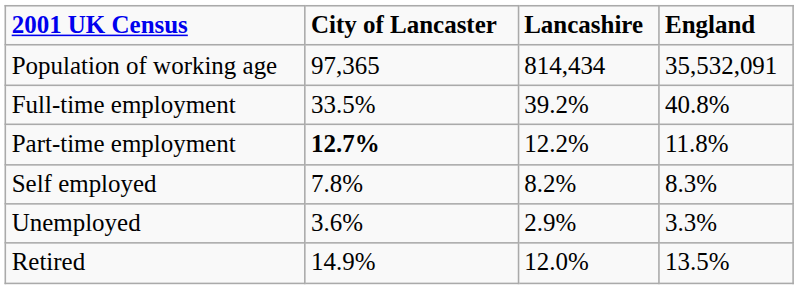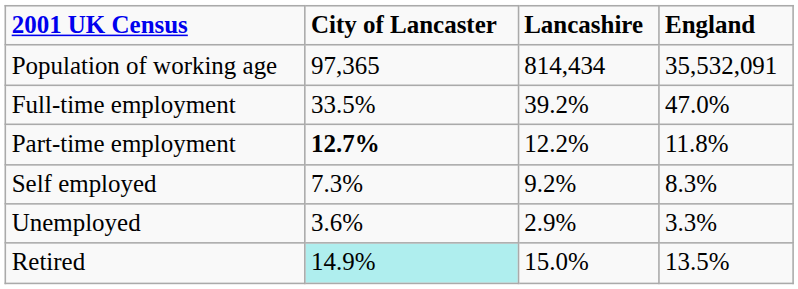 <table class="wikitable" id="toc" style="float: right; margin-left: 1em; width: 40%;" cellspacing="5">
 <tr>
 <td><strong><a href='#'>2001 UK Census</a></strong></td>
 <td><strong>City of Lancaster</strong></td>
 <td><strong>Lancashire</strong></td>
 <td><strong>England</strong></td>
 </tr>
 <tr>
 <td>Population of working age</td>
 <td>97,365</td>
 <td>814,434</td>
 <td>35,532,091</td>
 </tr>
 <tr>
 <td>Full-time employment</td>
 <td>33.5%</td>
 <td>39.2%</td>
-<td>40.8%</td>
+<td>47.0%</td>
 </tr>
 <tr>
 <td>Part-time employment</td>
 <td><strong>12.7%</strong></td>
 <td>12.2%</td>
 <td>11.8%</td>
 </tr>
 <tr>
 <td>Self employed</td>
-<td>7.8%</td>
-<td>8.2%</td>
+<td>7.3%</td>
+<td>9.2%</td>
 <td>8.3%</td>
 </tr>
 <tr>
 <td>Unemployed</td>
 <td>3.6%</td>
 <td>2.9%</td>
 <td>3.3%</td>
 </tr>
 <tr>
 <td>Retired</td>
-<td>14.9%</td>
-<td>12.0%</td>
+<td style="background: paleturquoise;">14.9%</td>
+<td>15.0%</td>
 <td>13.5%</td>
 </tr>
 </table>
